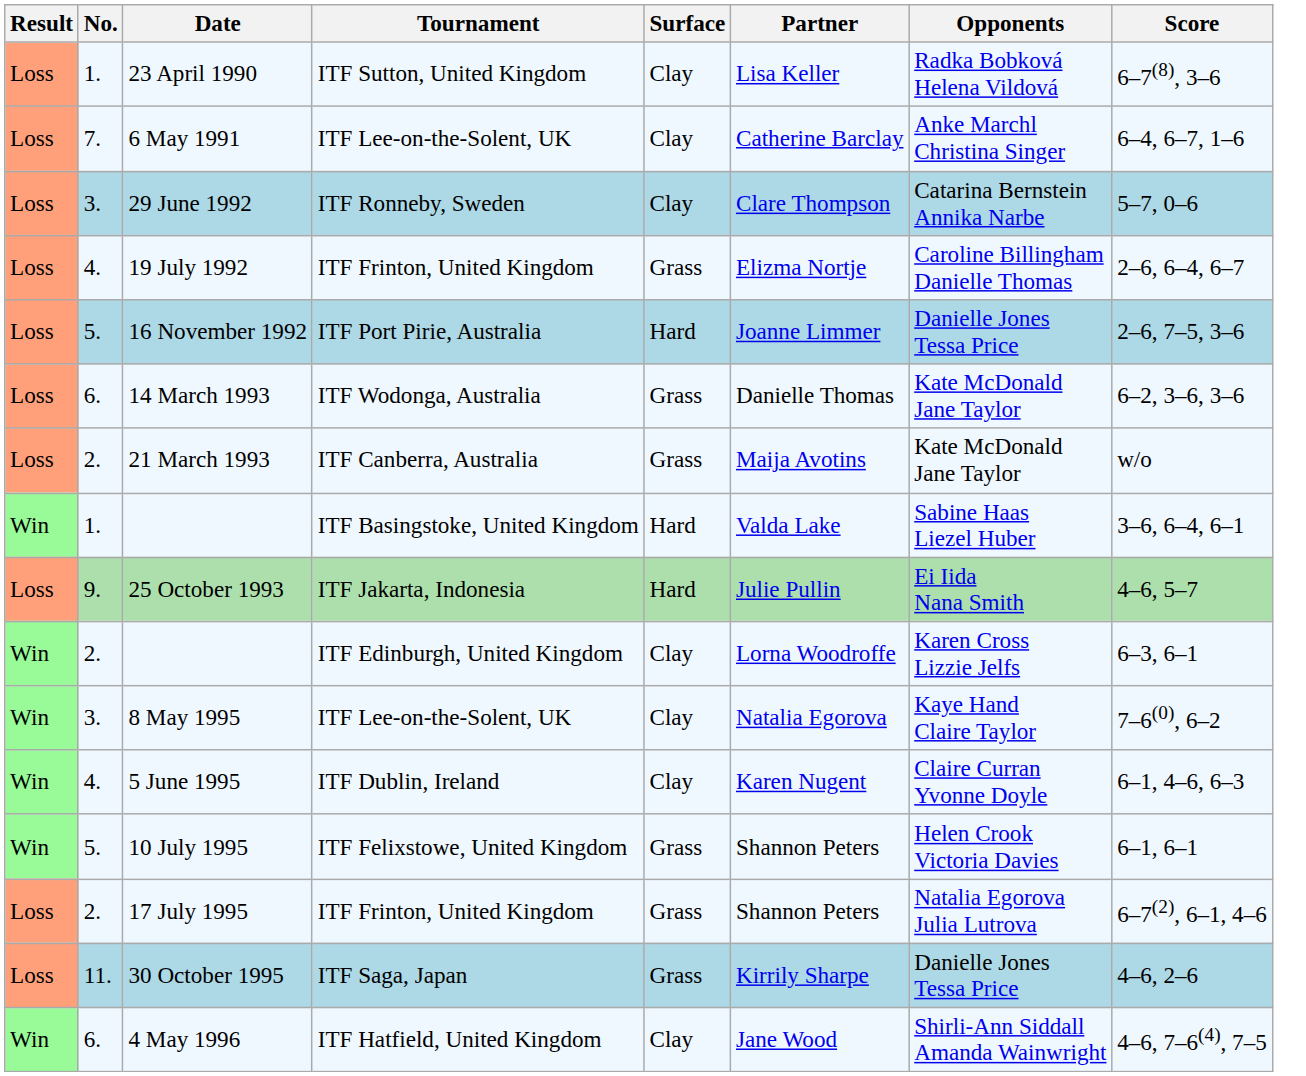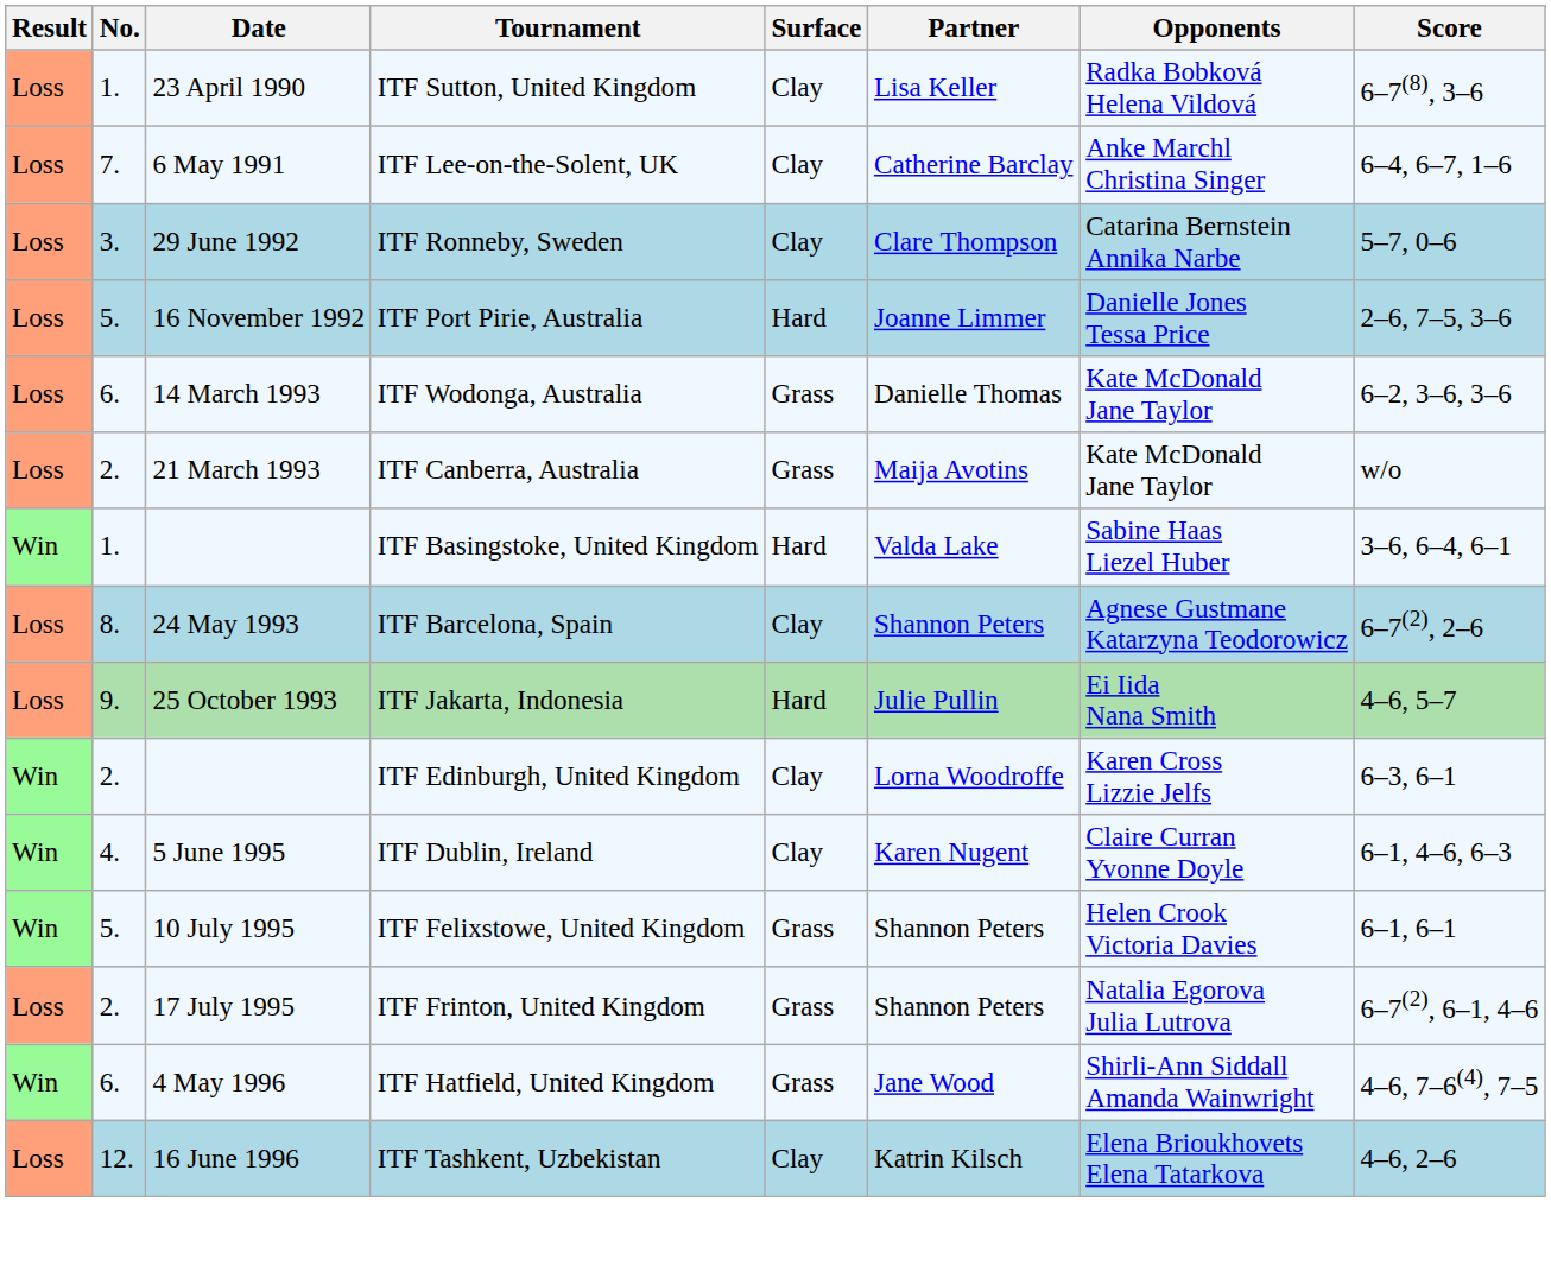 <table class="sortable wikitable" style="font-size:97%;">
 <tr>
 <th>Result</th>
 <th>No.</th>
 <th>Date</th>
 <th>Tournament</th>
 <th>Surface</th>
 <th>Partner</th>
 <th>Opponents</th>
 <th class="unsortable">Score</th>
 </tr>
 <tr style="background:#f0f8ff;">
 <td style="background:#ffa07a;">Loss</td>
 <td>1.</td>
 <td>23 April 1990</td>
 <td>ITF Sutton, United Kingdom</td>
 <td>Clay</td>
 <td> <a href='#'>Lisa Keller</a></td>
 <td> <a href='#'>Radka Bobková</a> <br>  <a href='#'>Helena Vildová</a></td>
 <td>6–7<sup>(8)</sup>, 3–6</td>
 </tr>
 <tr bgcolor=#f0f8ff>
 <td style="background:#ffa07a;">Loss</td>
 <td>7.</td>
 <td>6 May 1991</td>
 <td>ITF Lee-on-the-Solent, UK</td>
 <td>Clay</td>
 <td> <a href='#'>Catherine Barclay</a></td>
 <td> <a href='#'>Anke Marchl</a> <br>  <a href='#'>Christina Singer</a></td>
 <td>6–4, 6–7, 1–6</td>
 </tr>
 <tr bgcolor="lightblue">
 <td style="background:#ffa07a;">Loss</td>
 <td>3.</td>
 <td>29 June 1992</td>
 <td>ITF Ronneby, Sweden</td>
 <td>Clay</td>
 <td> <a href='#'>Clare Thompson</a></td>
 <td> Catarina Bernstein <br>  <a href='#'>Annika Narbe</a></td>
 <td>5–7, 0–6</td>
 </tr>
-<tr style="background:#f0f8ff;">
-<td style="background:#ffa07a;">Loss</td>
-<td>4.</td>
-<td>19 July 1992</td>
-<td>ITF Frinton, United Kingdom</td>
-<td>Grass</td>
-<td> <a href='#'>Elizma Nortje</a></td>
-<td> <a href='#'>Caroline Billingham</a> <br>  <a href='#'>Danielle Thomas</a></td>
-<td>2–6, 6–4, 6–7</td>
-</tr>
 <tr style="background:lightblue;">
 <td style="background:#ffa07a;">Loss</td>
 <td>5.</td>
 <td>16 November 1992</td>
 <td>ITF Port Pirie, Australia</td>
 <td>Hard</td>
 <td> <a href='#'>Joanne Limmer</a></td>
 <td> <a href='#'>Danielle Jones</a> <br>  <a href='#'>Tessa Price</a></td>
 <td>2–6, 7–5, 3–6</td>
 </tr>
 <tr style="background:#f0f8ff;">
 <td style="background:#ffa07a;">Loss</td>
 <td>6.</td>
 <td>14 March 1993</td>
 <td>ITF Wodonga, Australia</td>
 <td>Grass</td>
 <td> Danielle Thomas</td>
 <td> <a href='#'>Kate McDonald</a> <br>  <a href='#'>Jane Taylor</a></td>
 <td>6–2, 3–6, 3–6</td>
 </tr>
 <tr bgcolor=#f0f8ff>
 <td style="background:#ffa07a;">Loss</td>
 <td>2.</td>
 <td>21 March 1993</td>
 <td>ITF Canberra, Australia</td>
 <td>Grass</td>
 <td> <a href='#'>Maija Avotins</a></td>
 <td> Kate McDonald <br>  Jane Taylor</td>
 <td>w/o</td>
 </tr>
 <tr style="background:#f0f8ff;">
 <td style="background:#98fb98;">Win</td>
 <td>1.</td>
 <td></td>
 <td>ITF Basingstoke, United Kingdom</td>
 <td>Hard</td>
 <td> <a href='#'>Valda Lake</a></td>
 <td> <a href='#'>Sabine Haas</a> <br>  <a href='#'>Liezel Huber</a></td>
 <td>3–6, 6–4, 6–1</td>
 </tr>
+<tr bgcolor="lightblue">
+<td style="background:#ffa07a;">Loss</td>
+<td>8.</td>
+<td>24 May 1993</td>
+<td>ITF Barcelona, Spain</td>
+<td>Clay</td>
+<td> <a href='#'>Shannon Peters</a></td>
+<td> <a href='#'>Agnese Gustmane</a> <br>  <a href='#'>Katarzyna Teodorowicz</a></td>
+<td>6–7<sup>(2)</sup>, 2–6</td>
+</tr>
 <tr style="background:#addfad;">
 <td style="background:#ffa07a;">Loss</td>
 <td>9.</td>
 <td>25 October 1993</td>
 <td>ITF Jakarta, Indonesia</td>
 <td>Hard</td>
 <td> <a href='#'>Julie Pullin</a></td>
 <td> <a href='#'>Ei Iida</a> <br>  <a href='#'>Nana Smith</a></td>
 <td>4–6, 5–7</td>
 </tr>
 <tr bgcolor=#f0f8ff>
 <td style="background:#98fb98;">Win</td>
 <td>2.</td>
 <td></td>
 <td>ITF Edinburgh, United Kingdom</td>
 <td>Clay</td>
 <td> <a href='#'>Lorna Woodroffe</a></td>
 <td> <a href='#'>Karen Cross</a> <br>  <a href='#'>Lizzie Jelfs</a></td>
 <td>6–3, 6–1</td>
-</tr>
-<tr style="background:#f0f8ff;">
-<td style="background:#98fb98;">Win</td>
-<td>3.</td>
-<td>8 May 1995</td>
-<td>ITF Lee-on-the-Solent, UK</td>
-<td>Clay</td>
-<td> <a href='#'>Natalia Egorova</a></td>
-<td> <a href='#'>Kaye Hand</a> <br>  <a href='#'>Claire Taylor</a></td>
-<td>7–6<sup>(0)</sup>, 6–2</td>
 </tr>
 <tr style="background:#f0f8ff;">
 <td style="background:#98fb98;">Win</td>
 <td>4.</td>
 <td>5 June 1995</td>
 <td>ITF Dublin, Ireland</td>
 <td>Clay</td>
 <td> <a href='#'>Karen Nugent</a></td>
 <td> <a href='#'>Claire Curran</a> <br>  <a href='#'>Yvonne Doyle</a></td>
 <td>6–1, 4–6, 6–3</td>
 </tr>
 <tr style="background:#f0f8ff;">
 <td style="background:#98fb98;">Win</td>
 <td>5.</td>
 <td>10 July 1995</td>
 <td>ITF Felixstowe, United Kingdom</td>
 <td>Grass</td>
 <td> Shannon Peters</td>
 <td> <a href='#'>Helen Crook</a> <br>  <a href='#'>Victoria Davies</a></td>
 <td>6–1, 6–1</td>
 </tr>
 <tr style="background:#f0f8ff;">
 <td style="background:#ffa07a;">Loss</td>
 <td>2.</td>
 <td>17 July 1995</td>
 <td>ITF Frinton, United Kingdom</td>
 <td>Grass</td>
 <td> Shannon Peters</td>
 <td> <a href='#'>Natalia Egorova</a> <br>  <a href='#'>Julia Lutrova</a></td>
 <td>6–7<sup>(2)</sup>, 6–1, 4–6</td>
 </tr>
-<tr style="background:lightblue;">
-<td style="background:#ffa07a;">Loss</td>
-<td>11.</td>
-<td>30 October 1995</td>
-<td>ITF Saga, Japan</td>
-<td>Grass</td>
-<td> <a href='#'>Kirrily Sharpe</a></td>
-<td> Danielle Jones <br>  <a href='#'>Tessa Price</a></td>
-<td>4–6, 2–6</td>
-</tr>
 <tr style="background:#f0f8ff;">
 <td style="background:#98fb98;">Win</td>
 <td>6.</td>
 <td>4 May 1996</td>
 <td>ITF Hatfield, United Kingdom</td>
-<td>Clay</td>
+<td>Grass</td>
 <td> <a href='#'>Jane Wood</a></td>
 <td> <a href='#'>Shirli-Ann Siddall</a> <br>  <a href='#'>Amanda Wainwright</a></td>
 <td>4–6, 7–6<sup>(4)</sup>, 7–5</td>
 </tr>
+<tr style="background:lightblue;">
+<td style="background:#ffa07a;">Loss</td>
+<td>12.</td>
+<td>16 June 1996</td>
+<td>ITF Tashkent, Uzbekistan</td>
+<td>Clay</td>
+<td> Katrin Kilsch</td>
+<td> <a href='#'>Elena Brioukhovets</a> <br>  <a href='#'>Elena Tatarkova</a></td>
+<td>4–6, 2–6</td>
+</tr>
 </table>
